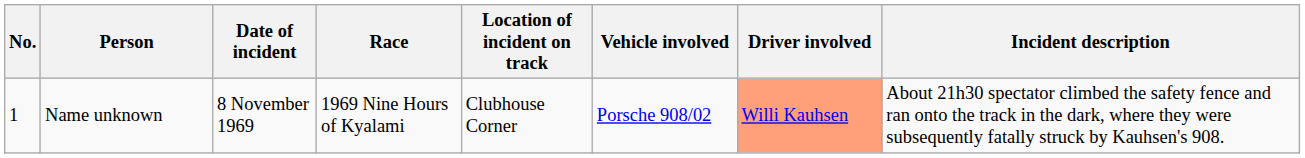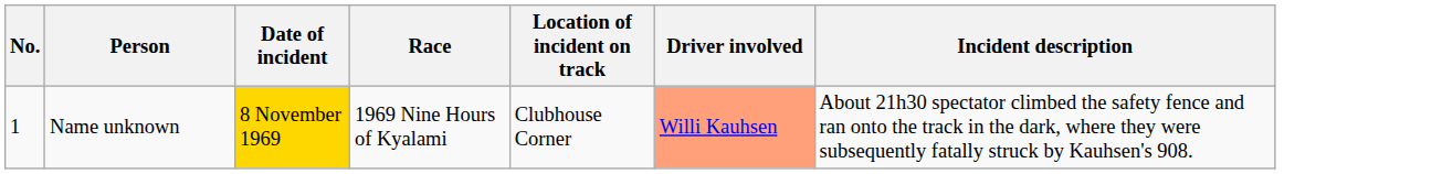 <table class="wikitable" style="font-size: 85%;">
 <tr>
 <th style="width: 15px;">No.</th>
 <th style="width: 120px;">Person</th>
 <th style="width: 70px;">Date of incident</th>
 <th style="width: 100px;">Race</th>
 <th style="width: 90px;">Location of incident on track</th>
-<th style="width: 100px;">Vehicle involved</th>
 <th style="width: 100px;">Driver involved</th>
 <th style="width: 300px;">Incident description</th>
 </tr>
 <tr>
 <td>1</td>
 <td>Name unknown</td>
-<td>8 November 1969</td>
+<td style="background: gold;">8 November 1969</td>
 <td>1969 Nine Hours of Kyalami</td>
 <td>Clubhouse Corner</td>
-<td><a href='#'>Porsche 908/02</a></td>
 <td style="background: lightsalmon;">  <a href='#'>Willi Kauhsen</a></td>
 <td>About 21h30 spectator climbed the safety fence and ran onto the track in the dark, where they were subsequently fatally struck by Kauhsen's 908.</td>
 </tr>
 </table>
